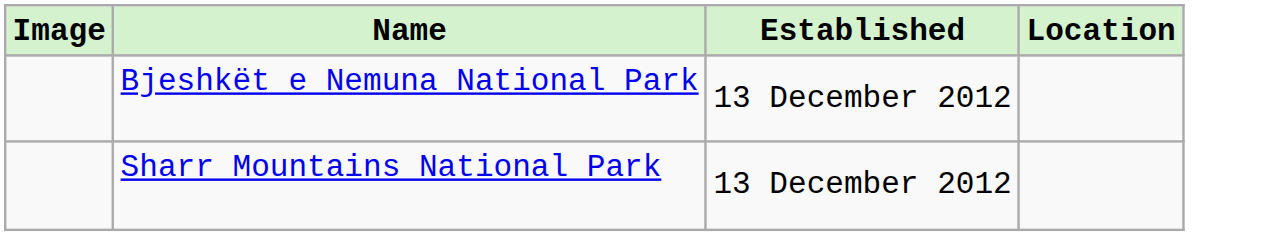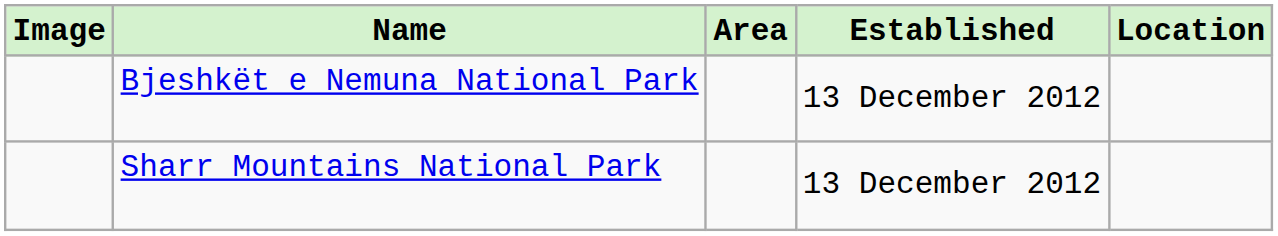 <table class="wikitable">
 <tr>
 <th style=background:#D4F2CE;><strong>Image</strong></th>
 <th style=background:#D4F2CE;><strong>Name</strong></th>
+<th style=background:#D4F2CE;><strong>Area</strong></th>
 <th style=background:#D4F2CE;><strong>Established</strong></th>
 <th style=background:#D4F2CE;><strong>Location</strong></th>
 </tr>
 <tr>
 <td></td>
 <td><a href='#'>Bjeshkët e Nemuna National Park</a> <br> <em></em><br> </td>
+<td></td>
 <td>13 December 2012</td>
 <td></td>
 </tr>
 <tr>
 <td></td>
 <td><a href='#'>Sharr Mountains National Park</a> <br> <em></em> <br> </td>
+<td></td>
 <td>13 December 2012</td>
 <td></td>
 </tr>
 </table>
